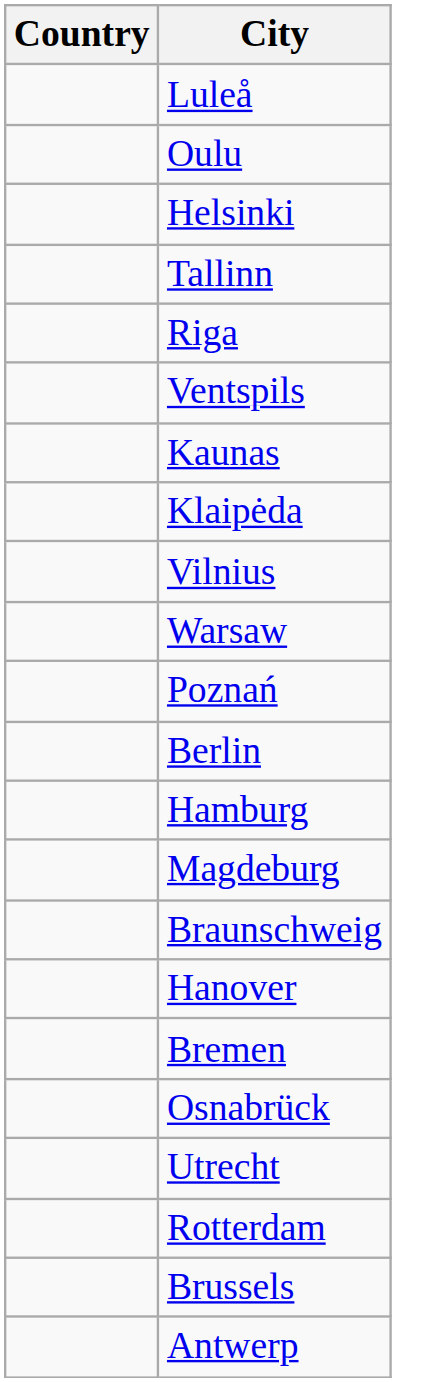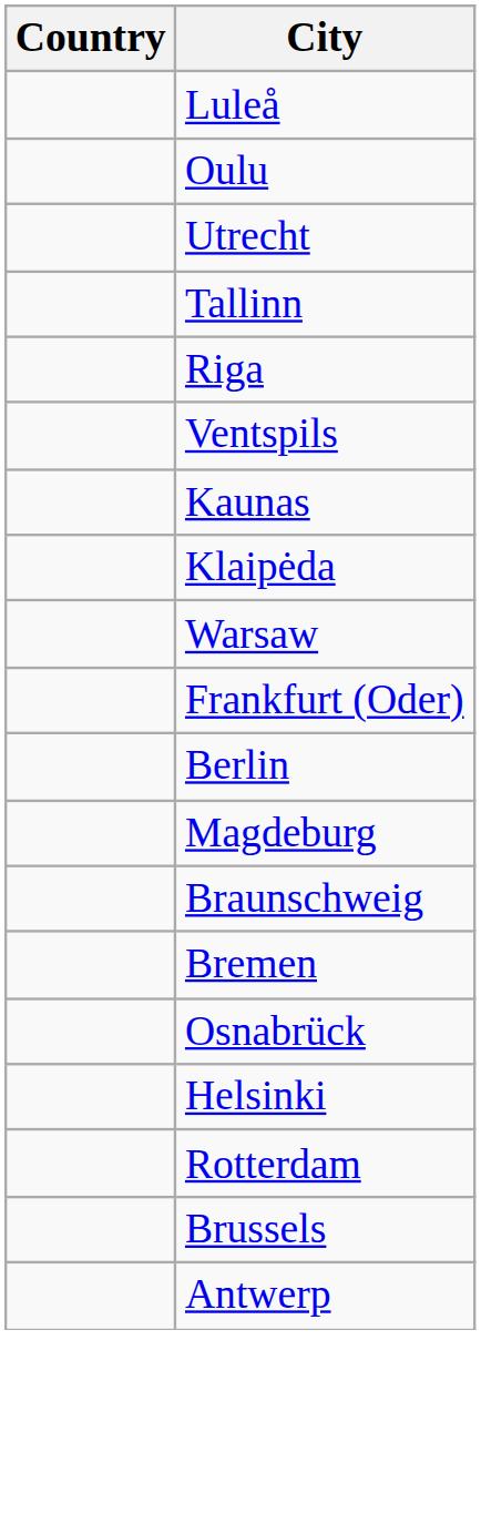 <table class="wikitable sortable">
 <tr>
 <th>Country</th>
 <th>City</th>
 </tr>
 <tr>
 <td></td>
 <td><a href='#'>Luleå</a></td>
 </tr>
 <tr>
 <td></td>
 <td><a href='#'>Oulu</a></td>
 </tr>
 <tr>
 <td></td>
-<td><a href='#'>Helsinki</a></td>
+<td><a href='#'>Utrecht</a></td>
 </tr>
 <tr>
 <td></td>
 <td><a href='#'>Tallinn</a></td>
 </tr>
 <tr>
 <td></td>
 <td><a href='#'>Riga</a></td>
 </tr>
 <tr>
 <td></td>
 <td><a href='#'>Ventspils</a></td>
 </tr>
 <tr>
 <td></td>
 <td><a href='#'>Kaunas</a></td>
 </tr>
 <tr>
 <td></td>
 <td><a href='#'>Klaipėda</a></td>
 </tr>
 <tr>
 <td></td>
-<td><a href='#'>Vilnius</a></td>
-</tr>
-<tr>
-<td></td>
 <td><a href='#'>Warsaw</a></td>
 </tr>
 <tr>
 <td></td>
-<td><a href='#'>Poznań</a></td>
+<td><a href='#'>Frankfurt (Oder)</a></td>
 </tr>
 <tr>
 <td></td>
 <td><a href='#'>Berlin</a></td>
-</tr>
-<tr>
-<td></td>
-<td><a href='#'>Hamburg</a></td>
 </tr>
 <tr>
 <td></td>
 <td><a href='#'>Magdeburg</a></td>
 </tr>
 <tr>
 <td></td>
 <td><a href='#'>Braunschweig</a></td>
 </tr>
 <tr>
 <td></td>
-<td><a href='#'>Hanover</a></td>
-</tr>
-<tr>
-<td></td>
 <td><a href='#'>Bremen</a></td>
 </tr>
 <tr>
 <td></td>
 <td><a href='#'>Osnabrück</a></td>
 </tr>
 <tr>
 <td></td>
-<td><a href='#'>Utrecht</a></td>
+<td><a href='#'>Helsinki</a></td>
 </tr>
 <tr>
 <td></td>
 <td><a href='#'>Rotterdam</a></td>
 </tr>
 <tr>
 <td></td>
 <td><a href='#'>Brussels</a></td>
 </tr>
 <tr>
 <td></td>
 <td><a href='#'>Antwerp</a></td>
 </tr>
 </table>
